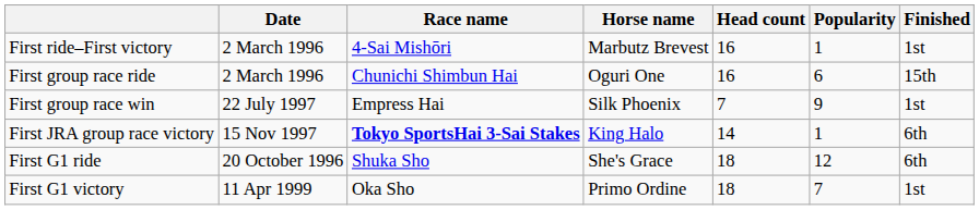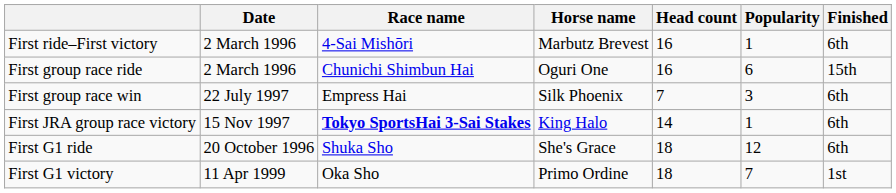 <table class="wikitable">
 <tr>
 <th></th>
 <th>Date</th>
 <th>Race name</th>
 <th>Horse name</th>
 <th>Head count</th>
 <th>Popularity</th>
 <th>Finished</th>
 </tr>
 <tr>
 <td>First ride–First victory</td>
 <td>2 March 1996</td>
 <td><a href='#'>4-Sai Mishōri</a></td>
 <td>Marbutz Brevest</td>
 <td>16</td>
 <td>1</td>
-<td>1st</td>
+<td>6th</td>
 </tr>
 <tr>
 <td>First group race ride</td>
 <td>2 March 1996</td>
 <td><a href='#'>Chunichi Shimbun Hai</a></td>
 <td>Oguri One</td>
 <td>16</td>
 <td>6</td>
 <td>15th</td>
 </tr>
 <tr>
 <td>First group race win</td>
 <td>22 July 1997</td>
 <td>Empress Hai</td>
 <td>Silk Phoenix</td>
 <td>7</td>
-<td>9</td>
-<td>1st</td>
+<td>3</td>
+<td>6th</td>
 </tr>
 <tr>
 <td>First JRA group race victory</td>
 <td>15 Nov 1997</td>
 <td><strong><a href='#'>Tokyo SportsHai 3-Sai Stakes</a></strong></td>
 <td><a href='#'>King Halo</a></td>
 <td>14</td>
 <td>1</td>
 <td>6th</td>
 </tr>
 <tr>
 <td>First G1 ride</td>
 <td>20 October 1996</td>
 <td><a href='#'>Shuka Sho</a></td>
 <td>She's Grace</td>
 <td>18</td>
 <td>12</td>
 <td>6th</td>
 </tr>
 <tr>
 <td>First G1 victory</td>
 <td>11 Apr 1999</td>
 <td>Oka Sho</td>
 <td>Primo Ordine</td>
 <td>18</td>
 <td>7</td>
 <td>1st</td>
 </tr>
 </table>
